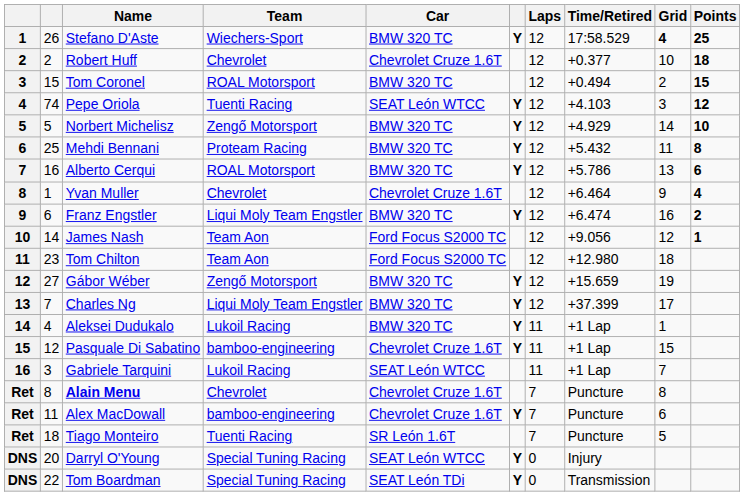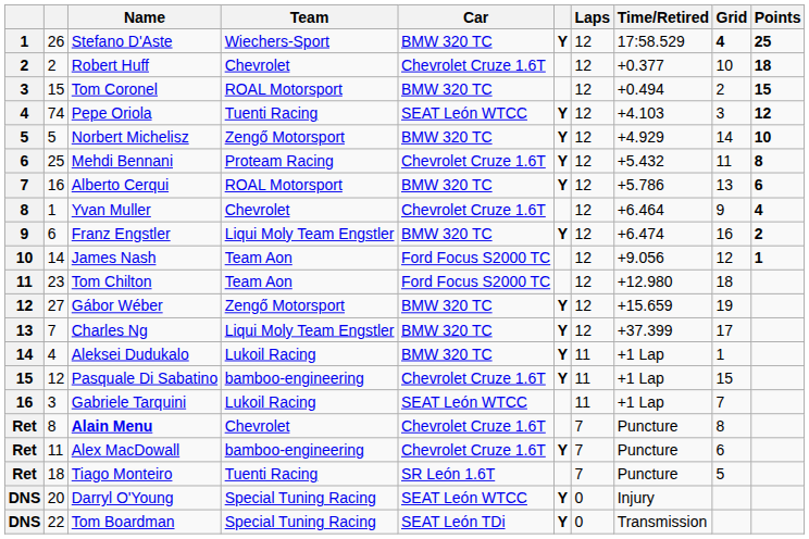 <table class="wikitable sortable" style="font-size: 95%;">
 <tr>
 <th></th>
 <th></th>
 <th>Name</th>
 <th>Team</th>
 <th>Car</th>
 <th></th>
 <th>Laps</th>
 <th>Time/Retired</th>
 <th>Grid</th>
 <th>Points</th>
 </tr>
 <tr>
 <th>1</th>
 <td>26</td>
 <td> <a href='#'>Stefano D'Aste</a></td>
 <td><a href='#'>Wiechers-Sport</a></td>
 <td><a href='#'>BMW 320 TC</a></td>
 <td align=center><strong><span>Y</span></strong></td>
 <td>12</td>
 <td>17:58.529</td>
 <td><strong>4</strong></td>
 <td><strong>25</strong></td>
 </tr>
 <tr>
 <th>2</th>
 <td>2</td>
 <td> <a href='#'>Robert Huff</a></td>
 <td><a href='#'>Chevrolet</a></td>
 <td><a href='#'>Chevrolet Cruze 1.6T</a></td>
 <td></td>
 <td>12</td>
 <td>+0.377</td>
 <td>10</td>
 <td><strong>18</strong></td>
 </tr>
 <tr>
 <th>3</th>
 <td>15</td>
 <td> <a href='#'>Tom Coronel</a></td>
 <td><a href='#'>ROAL Motorsport</a></td>
 <td><a href='#'>BMW 320 TC</a></td>
 <td></td>
 <td>12</td>
 <td>+0.494</td>
 <td>2</td>
 <td><strong>15</strong></td>
 </tr>
 <tr>
 <th>4</th>
 <td>74</td>
 <td> <a href='#'>Pepe Oriola</a></td>
 <td><a href='#'>Tuenti Racing</a></td>
 <td><a href='#'>SEAT León WTCC</a></td>
 <td align=center><strong><span>Y</span></strong></td>
 <td>12</td>
 <td>+4.103</td>
 <td>3</td>
 <td><strong>12</strong></td>
 </tr>
 <tr>
 <th>5</th>
 <td>5</td>
 <td> <a href='#'>Norbert Michelisz</a></td>
 <td><a href='#'>Zengő Motorsport</a></td>
 <td><a href='#'>BMW 320 TC</a></td>
 <td align=center><strong><span>Y</span></strong></td>
 <td>12</td>
 <td>+4.929</td>
 <td>14</td>
 <td><strong>10</strong></td>
 </tr>
 <tr>
 <th>6</th>
 <td>25</td>
 <td> <a href='#'>Mehdi Bennani</a></td>
 <td><a href='#'>Proteam Racing</a></td>
-<td><a href='#'>BMW 320 TC</a></td>
+<td><a href='#'>Chevrolet Cruze 1.6T</a></td>
 <td align=center><strong><span>Y</span></strong></td>
 <td>12</td>
 <td>+5.432</td>
 <td>11</td>
 <td><strong>8</strong></td>
 </tr>
 <tr>
 <th>7</th>
 <td>16</td>
 <td> <a href='#'>Alberto Cerqui</a></td>
 <td><a href='#'>ROAL Motorsport</a></td>
 <td><a href='#'>BMW 320 TC</a></td>
 <td align=center><strong><span>Y</span></strong></td>
 <td>12</td>
 <td>+5.786</td>
 <td>13</td>
 <td><strong>6</strong></td>
 </tr>
 <tr>
 <th>8</th>
 <td>1</td>
 <td> <a href='#'>Yvan Muller</a></td>
 <td><a href='#'>Chevrolet</a></td>
 <td><a href='#'>Chevrolet Cruze 1.6T</a></td>
 <td></td>
 <td>12</td>
 <td>+6.464</td>
 <td>9</td>
 <td><strong>4</strong></td>
 </tr>
 <tr>
 <th>9</th>
 <td>6</td>
 <td> <a href='#'>Franz Engstler</a></td>
 <td><a href='#'>Liqui Moly Team Engstler</a></td>
 <td><a href='#'>BMW 320 TC</a></td>
 <td align=center><strong><span>Y</span></strong></td>
 <td>12</td>
 <td>+6.474</td>
 <td>16</td>
 <td><strong>2</strong></td>
 </tr>
 <tr>
 <th>10</th>
 <td>14</td>
 <td> <a href='#'>James Nash</a></td>
 <td><a href='#'>Team Aon</a></td>
 <td><a href='#'>Ford Focus S2000 TC</a></td>
 <td></td>
 <td>12</td>
 <td>+9.056</td>
 <td>12</td>
 <td><strong>1</strong></td>
 </tr>
 <tr>
 <th>11</th>
 <td>23</td>
 <td> <a href='#'>Tom Chilton</a></td>
 <td><a href='#'>Team Aon</a></td>
 <td><a href='#'>Ford Focus S2000 TC</a></td>
 <td></td>
 <td>12</td>
 <td>+12.980</td>
 <td>18</td>
 <td></td>
 </tr>
 <tr>
 <th>12</th>
 <td>27</td>
 <td> <a href='#'>Gábor Wéber</a></td>
 <td><a href='#'>Zengő Motorsport</a></td>
 <td><a href='#'>BMW 320 TC</a></td>
 <td align=center><strong><span>Y</span></strong></td>
 <td>12</td>
 <td>+15.659</td>
 <td>19</td>
 <td></td>
 </tr>
 <tr>
 <th>13</th>
 <td>7</td>
 <td> <a href='#'>Charles Ng</a></td>
 <td><a href='#'>Liqui Moly Team Engstler</a></td>
 <td><a href='#'>BMW 320 TC</a></td>
 <td align=center><strong><span>Y</span></strong></td>
 <td>12</td>
 <td>+37.399</td>
 <td>17</td>
 <td></td>
 </tr>
 <tr>
 <th>14</th>
 <td>4</td>
 <td> <a href='#'>Aleksei Dudukalo</a></td>
 <td><a href='#'>Lukoil Racing</a></td>
 <td><a href='#'>BMW 320 TC</a></td>
 <td align=center><strong><span>Y</span></strong></td>
 <td>11</td>
 <td>+1 Lap</td>
 <td>1</td>
 <td></td>
 </tr>
 <tr>
 <th>15</th>
 <td>12</td>
 <td> <a href='#'>Pasquale Di Sabatino</a></td>
 <td><a href='#'>bamboo-engineering</a></td>
 <td><a href='#'>Chevrolet Cruze 1.6T</a></td>
 <td align=center><strong><span>Y</span></strong></td>
 <td>11</td>
 <td>+1 Lap</td>
 <td>15</td>
 <td></td>
 </tr>
 <tr>
 <th>16</th>
 <td>3</td>
 <td> <a href='#'>Gabriele Tarquini</a></td>
 <td><a href='#'>Lukoil Racing</a></td>
 <td><a href='#'>SEAT León WTCC</a></td>
 <td></td>
 <td>11</td>
 <td>+1 Lap</td>
 <td>7</td>
 <td></td>
 </tr>
 <tr>
 <th>Ret</th>
 <td>8</td>
 <td> <strong><a href='#'>Alain Menu</a></strong></td>
 <td><a href='#'>Chevrolet</a></td>
 <td><a href='#'>Chevrolet Cruze 1.6T</a></td>
 <td></td>
 <td>7</td>
 <td>Puncture</td>
 <td>8</td>
 <td></td>
 </tr>
 <tr>
 <th>Ret</th>
 <td>11</td>
 <td> <a href='#'>Alex MacDowall</a></td>
 <td><a href='#'>bamboo-engineering</a></td>
 <td><a href='#'>Chevrolet Cruze 1.6T</a></td>
 <td align=center><strong><span>Y</span></strong></td>
 <td>7</td>
 <td>Puncture</td>
 <td>6</td>
 <td></td>
 </tr>
 <tr>
 <th>Ret</th>
 <td>18</td>
 <td> <a href='#'>Tiago Monteiro</a></td>
 <td><a href='#'>Tuenti Racing</a></td>
 <td><a href='#'>SR León 1.6T</a></td>
 <td></td>
 <td>7</td>
 <td>Puncture</td>
 <td>5</td>
 <td></td>
 </tr>
 <tr>
 <th>DNS</th>
 <td>20</td>
 <td> <a href='#'>Darryl O'Young</a></td>
 <td><a href='#'>Special Tuning Racing</a></td>
 <td><a href='#'>SEAT León WTCC</a></td>
 <td align=center><strong><span>Y</span></strong></td>
 <td>0</td>
 <td>Injury</td>
 <td></td>
 <td></td>
 </tr>
 <tr>
 <th>DNS</th>
 <td>22</td>
 <td> <a href='#'>Tom Boardman</a></td>
 <td><a href='#'>Special Tuning Racing</a></td>
 <td><a href='#'>SEAT León TDi</a></td>
 <td align=center><strong><span>Y</span></strong></td>
 <td>0</td>
 <td>Transmission</td>
 <td></td>
 <td></td>
 </tr>
 </table>
